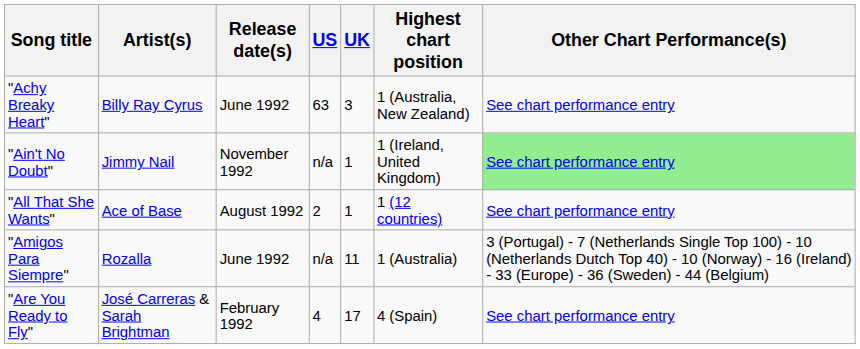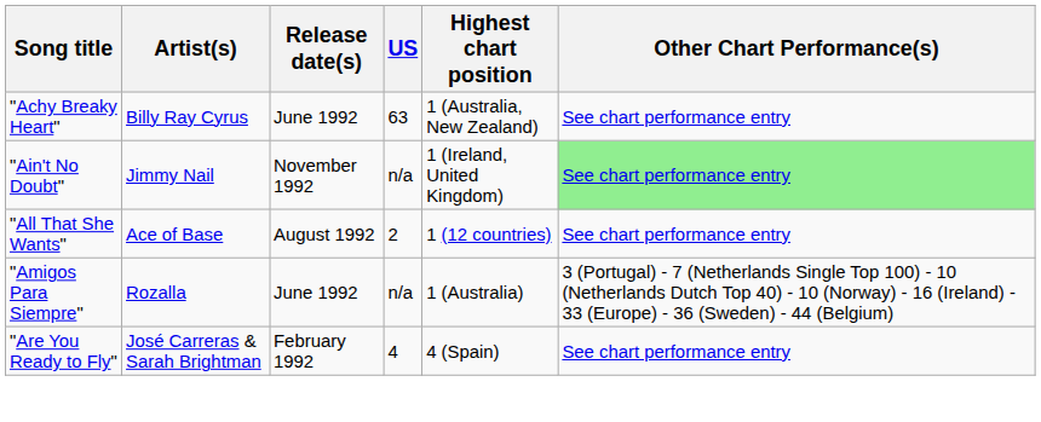 <table class="wikitable sortable" style="font-size:95%;">
 <tr>
 <th><big>Song title</big></th>
 <th><big>Artist(s)</big></th>
 <th><big>Release date(s)</big></th>
 <th><big><a href='#'>US</a></big></th>
-<th><big><a href='#'>UK</a></big></th>
 <th><big>Highest chart position</big></th>
 <th><big>Other Chart Performance(s)</big></th>
 </tr>
 <tr>
 <td>"<a href='#'>Achy Breaky Heart</a>"</td>
 <td><a href='#'>Billy Ray Cyrus</a></td>
 <td>June 1992</td>
 <td>63</td>
-<td>3</td>
 <td>1 (Australia, New Zealand)</td>
 <td><a href='#'>See chart performance entry</a></td>
 </tr>
 <tr>
 <td>"<a href='#'>Ain't No Doubt</a>"</td>
 <td><a href='#'>Jimmy Nail</a></td>
 <td>November 1992</td>
 <td>n/a</td>
-<td>1</td>
 <td>1 (Ireland, United Kingdom)</td>
 <td style="background: lightgreen;"><a href='#'>See chart performance entry</a></td>
 </tr>
 <tr>
 <td>"<a href='#'>All That She Wants</a>"</td>
 <td><a href='#'>Ace of Base</a></td>
 <td>August 1992</td>
 <td>2</td>
-<td>1</td>
 <td>1 <a href='#'>(12 countries)</a></td>
 <td><a href='#'>See chart performance entry</a></td>
 </tr>
 <tr>
 <td>"<a href='#'>Amigos Para Siempre</a>"</td>
 <td><a href='#'>Rozalla</a></td>
 <td>June 1992</td>
 <td>n/a</td>
-<td>11</td>
 <td>1 (Australia)</td>
 <td>3 (Portugal) - 7 (Netherlands Single Top 100) - 10 (Netherlands Dutch Top 40) - 10 (Norway) - 16 (Ireland) - 33 (Europe) - 36 (Sweden) - 44 (Belgium)</td>
 </tr>
 <tr>
 <td>"<a href='#'>Are You Ready to Fly</a>"</td>
 <td><a href='#'>José Carreras</a> & <a href='#'>Sarah Brightman</a></td>
 <td>February 1992</td>
 <td>4</td>
-<td>17</td>
 <td>4 (Spain)</td>
 <td><a href='#'>See chart performance entry</a></td>
 </tr>
 </table>
